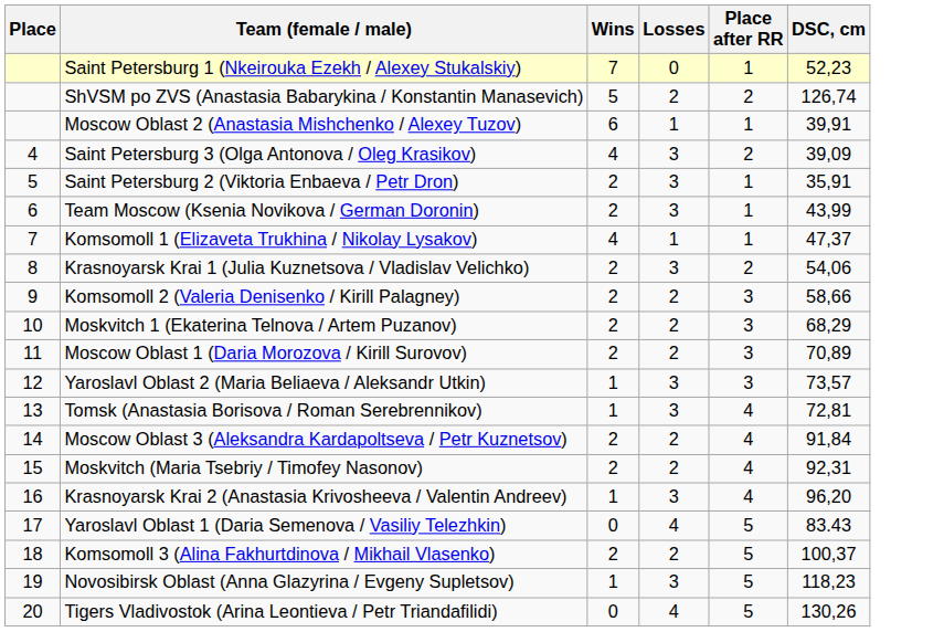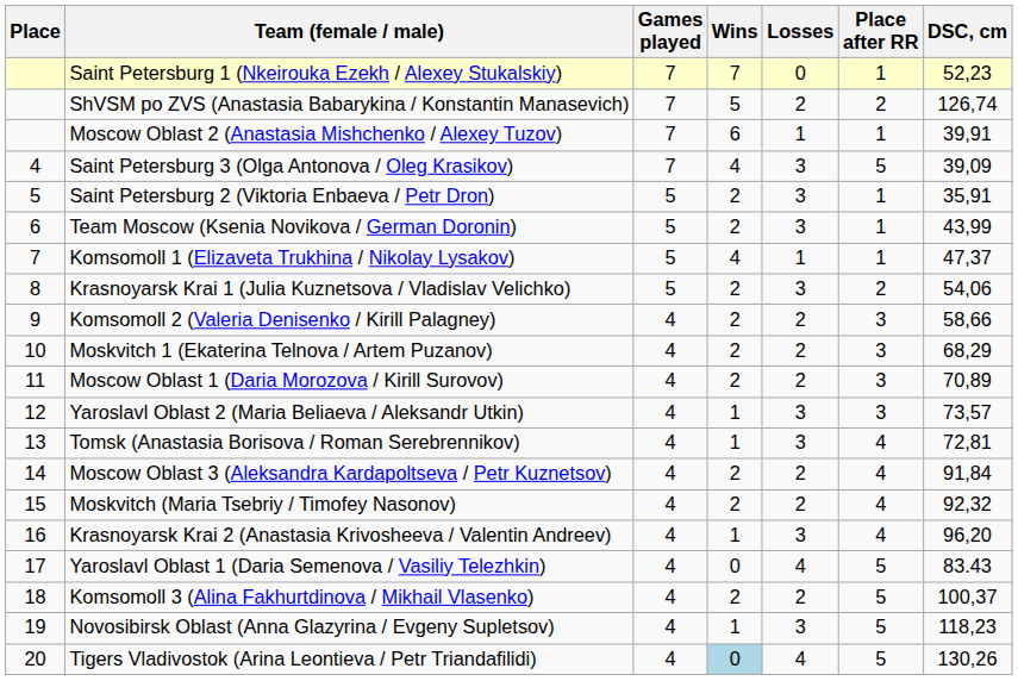 <table class=wikitable style="text-align: center;">
 <tr>
 <th>Place</th>
 <th>Team (female / male)</th>
+<th>Games<br>played</th>
 <th>Wins</th>
 <th>Losses</th>
 <th>Place<br>after RR</th>
 <th>DSC, cm</th>
 </tr>
 <tr style="background:#ffc;">
 <td></td>
 <td align=left>Saint Petersburg 1 (<a href='#'>Nkeirouka Ezekh</a> / <a href='#'>Alexey Stukalskiy</a>)</td>
 <td>7</td>
+<td>7</td>
 <td>0</td>
 <td>1</td>
 <td>52,23</td>
 </tr>
 <tr>
 <td></td>
 <td align=left>ShVSM po ZVS (Anastasia Babarykina / Konstantin Manasevich)</td>
+<td>7</td>
 <td>5</td>
 <td>2</td>
 <td>2</td>
 <td>126,74</td>
 </tr>
 <tr>
 <td></td>
 <td align=left>Moscow Oblast 2 (<a href='#'>Anastasia Mishchenko</a> / <a href='#'>Alexey Tuzov</a>)</td>
+<td>7</td>
 <td>6</td>
 <td>1</td>
 <td>1</td>
 <td>39,91</td>
 </tr>
 <tr>
 <td>4</td>
 <td align=left>Saint Petersburg 3 (Olga Antonova / <a href='#'>Oleg Krasikov</a>)</td>
+<td>7</td>
 <td>4</td>
 <td>3</td>
-<td>2</td>
+<td>5</td>
 <td>39,09</td>
 </tr>
 <tr>
 <td>5</td>
 <td align=left>Saint Petersburg 2 (Viktoria Enbaeva / <a href='#'>Petr Dron</a>)</td>
+<td>5</td>
 <td>2</td>
 <td>3</td>
 <td>1</td>
 <td>35,91</td>
 </tr>
 <tr>
 <td>6</td>
 <td align=left>Team Moscow (Ksenia Novikova / <a href='#'>German Doronin</a>)</td>
+<td>5</td>
 <td>2</td>
 <td>3</td>
 <td>1</td>
 <td>43,99</td>
 </tr>
 <tr>
 <td>7</td>
 <td align=left>Komsomoll 1 (<a href='#'>Elizaveta Trukhina</a> / <a href='#'>Nikolay Lysakov</a>)</td>
+<td>5</td>
 <td>4</td>
 <td>1</td>
 <td>1</td>
 <td>47,37</td>
 </tr>
 <tr>
 <td>8</td>
 <td align=left>Krasnoyarsk Krai 1 (Julia Kuznetsova / Vladislav Velichko)</td>
+<td>5</td>
 <td>2</td>
 <td>3</td>
 <td>2</td>
 <td>54,06</td>
 </tr>
 <tr>
 <td>9</td>
 <td align=left>Komsomoll 2 (<a href='#'>Valeria Denisenko</a> / Kirill Palagney)</td>
+<td>4</td>
 <td>2</td>
 <td>2</td>
 <td>3</td>
 <td>58,66</td>
 </tr>
 <tr>
 <td>10</td>
 <td align=left>Moskvitch 1 (Ekaterina Telnova / Artem Puzanov)</td>
+<td>4</td>
 <td>2</td>
 <td>2</td>
 <td>3</td>
 <td>68,29</td>
 </tr>
 <tr>
 <td>11</td>
 <td align=left>Moscow Oblast 1 (<a href='#'>Daria Morozova</a> / Kirill Surovov)</td>
+<td>4</td>
 <td>2</td>
 <td>2</td>
 <td>3</td>
 <td>70,89</td>
 </tr>
 <tr>
 <td>12</td>
 <td align=left>Yaroslavl Oblast 2 (Maria Beliaeva / Aleksandr Utkin)</td>
+<td>4</td>
 <td>1</td>
 <td>3</td>
 <td>3</td>
 <td>73,57</td>
 </tr>
 <tr>
 <td>13</td>
 <td align=left>Tomsk (Anastasia Borisova / Roman Serebrennikov)</td>
+<td>4</td>
 <td>1</td>
 <td>3</td>
 <td>4</td>
 <td>72,81</td>
 </tr>
 <tr>
 <td>14</td>
 <td align=left>Moscow Oblast 3 (<a href='#'>Aleksandra Kardapoltseva</a> / <a href='#'>Petr Kuznetsov</a>)</td>
+<td>4</td>
 <td>2</td>
 <td>2</td>
 <td>4</td>
 <td>91,84</td>
 </tr>
 <tr>
 <td>15</td>
 <td align=left>Moskvitch (Maria Tsebriy / Timofey Nasonov)</td>
+<td>4</td>
 <td>2</td>
 <td>2</td>
 <td>4</td>
-<td>92,31</td>
+<td>92,32</td>
 </tr>
 <tr>
 <td>16</td>
 <td align=left>Krasnoyarsk Krai 2 (Anastasia Krivosheeva / Valentin Andreev)</td>
+<td>4</td>
 <td>1</td>
 <td>3</td>
 <td>4</td>
 <td>96,20</td>
 </tr>
 <tr>
 <td>17</td>
 <td align=left>Yaroslavl Oblast 1 (Daria Semenova / <a href='#'>Vasiliy Telezhkin</a>)</td>
+<td>4</td>
 <td>0</td>
 <td>4</td>
 <td>5</td>
 <td>83.43</td>
 </tr>
 <tr>
 <td>18</td>
 <td align=left>Komsomoll 3 (<a href='#'>Alina Fakhurtdinova</a> / <a href='#'>Mikhail Vlasenko</a>)</td>
+<td>4</td>
 <td>2</td>
 <td>2</td>
 <td>5</td>
 <td>100,37</td>
 </tr>
 <tr>
 <td>19</td>
 <td align=left>Novosibirsk Oblast (Anna Glazyrina / Evgeny Supletsov)</td>
+<td>4</td>
 <td>1</td>
 <td>3</td>
 <td>5</td>
 <td>118,23</td>
 </tr>
 <tr>
 <td>20</td>
 <td align=left>Tigers Vladivostok (Arina Leontieva / Petr Triandafilidi)</td>
-<td>0</td>
+<td>4</td>
+<td style="background: lightblue;">0</td>
 <td>4</td>
 <td>5</td>
 <td>130,26</td>
 </tr>
 </table>
